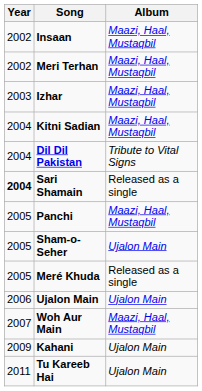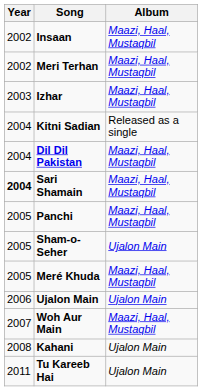 <table class="wikitable sortable" width=45%>
 <tr>
 <th>Year</th>
 <th>Song</th>
 <th>Album</th>
 </tr>
 <tr>
 <td>2002</td>
 <td><strong>Insaan</strong></td>
 <td><em><a href='#'>Maazi, Haal, Mustaqbil</a></em></td>
 </tr>
 <tr>
 <td>2002</td>
 <td><strong>Meri Terhan</strong></td>
 <td><em><a href='#'>Maazi, Haal, Mustaqbil</a></em></td>
 </tr>
 <tr>
 <td>2003</td>
 <td><strong>Izhar</strong></td>
 <td><em><a href='#'>Maazi, Haal, Mustaqbil</a></em></td>
 </tr>
 <tr>
 <td>2004</td>
 <td><strong>Kitni Sadian</strong></td>
-<td><em><a href='#'>Maazi, Haal, Mustaqbil</a></em></td>
+<td>Released as a single</td>
 </tr>
 <tr>
 <td>2004</td>
 <td><strong><a href='#'>Dil Dil Pakistan</a></strong></td>
-<td><em>Tribute to Vital Signs</em></td>
+<td><em><a href='#'>Maazi, Haal, Mustaqbil</a></em></td>
 </tr>
 <tr>
 <td><strong>2004</strong></td>
 <td><strong>Sari Shamain</strong></td>
-<td>Released as a single</td>
+<td><em><a href='#'>Maazi, Haal, Mustaqbil</a></em></td>
 </tr>
 <tr>
 <td>2005</td>
 <td><strong>Panchi</strong></td>
 <td><em><a href='#'>Maazi, Haal, Mustaqbil</a></em></td>
 </tr>
 <tr>
 <td>2005</td>
 <td><strong>Sham-o-Seher</strong></td>
 <td><em><a href='#'>Ujalon Main</a></em></td>
 </tr>
 <tr>
 <td>2005</td>
 <td><strong>Meré Khuda</strong></td>
-<td>Released as a single</td>
+<td><em><a href='#'>Maazi, Haal, Mustaqbil</a></em></td>
 </tr>
 <tr>
 <td>2006</td>
 <td><strong>Ujalon Main</strong></td>
 <td><em><a href='#'>Ujalon Main</a></em></td>
 </tr>
 <tr>
 <td>2007</td>
 <td><strong>Woh Aur Main</strong></td>
 <td><em><a href='#'>Maazi, Haal, Mustaqbil</a></em></td>
 </tr>
 <tr>
-<td>2009</td>
+<td>2008</td>
 <td><strong>Kahani</strong></td>
 <td><em>Ujalon Main</em></td>
 </tr>
 <tr>
 <td>2011</td>
 <td><strong>Tu Kareeb Hai</strong></td>
 <td><em>Ujalon Main</em></td>
 </tr>
 </table>
